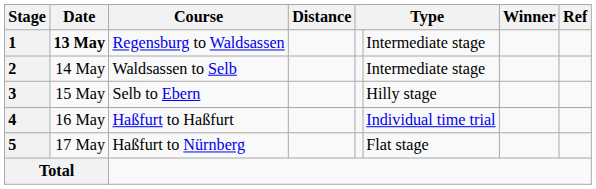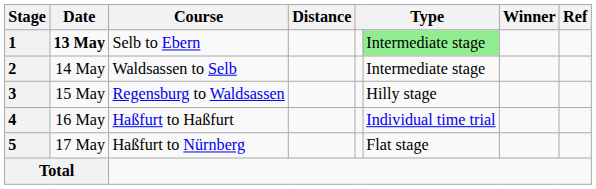 <table class="wikitable">
 <tr>
 <th>Stage</th>
 <th>Date</th>
 <th>Course</th>
 <th>Distance</th>
 <th colspan="2">Type</th>
 <th>Winner</th>
 <th>Ref</th>
 </tr>
 <tr>
 <th style="text-align:left">1</th>
 <td align=right><strong>13 May</strong></td>
-<td><a href='#'>Regensburg</a> to <a href='#'>Waldsassen</a></td>
+<td>Selb to <a href='#'>Ebern</a></td>
 <td style="text-align:center;"></td>
 <td></td>
-<td>Intermediate stage</td>
+<td style="background: lightgreen;">Intermediate stage</td>
 <td></td>
 <td></td>
 </tr>
 <tr>
 <th style="text-align:left">2</th>
 <td align=right>14 May</td>
 <td>Waldsassen to <a href='#'>Selb</a></td>
 <td style="text-align:center;"></td>
 <td></td>
 <td>Intermediate stage</td>
 <td></td>
 <td></td>
 </tr>
 <tr>
 <th style="text-align:left">3</th>
 <td align=right>15 May</td>
-<td>Selb to <a href='#'>Ebern</a></td>
+<td><a href='#'>Regensburg</a> to <a href='#'>Waldsassen</a></td>
 <td style="text-align:center;"></td>
 <td></td>
 <td>Hilly stage</td>
 <td></td>
 <td></td>
 </tr>
 <tr>
 <th style="text-align:left">4</th>
 <td align=right>16 May</td>
 <td><a href='#'>Haßfurt</a> to Haßfurt</td>
 <td style="text-align:center;"></td>
 <td></td>
 <td><a href='#'>Individual time trial</a></td>
 <td></td>
 <td></td>
 </tr>
 <tr>
 <th style="text-align:left">5</th>
 <td align=right>17 May</td>
 <td>Haßfurt to <a href='#'>Nürnberg</a></td>
 <td style="text-align:center;"></td>
 <td></td>
 <td>Flat stage</td>
 <td></td>
 <td></td>
 </tr>
 <tr>
 <th colspan="2">Total</th>
 <td colspan="6" style="text-align:center;"></td>
 </tr>
 </table>
